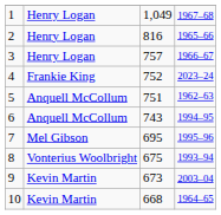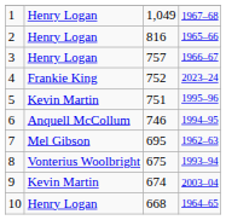 <table class="wikitable">
 <tr>
 </tr>
 <tr>
 <td>1</td>
 <td><a href='#'>Henry Logan</a></td>
 <td>1,049</td>
 <td style="font-size:80%;"><a href='#'>1967–68</a></td>
 </tr>
 <tr>
 <td>2</td>
 <td><a href='#'>Henry Logan</a></td>
 <td>816</td>
 <td style="font-size:80%;"><a href='#'>1965–66</a></td>
 </tr>
 <tr>
 <td>3</td>
 <td><a href='#'>Henry Logan</a></td>
 <td>757</td>
 <td style="font-size:80%;"><a href='#'>1966–67</a></td>
 </tr>
 <tr>
 <td>4</td>
 <td><a href='#'>Frankie King</a></td>
 <td>752</td>
 <td style="font-size:80%;"><a href='#'>2023–24</a></td>
 </tr>
 <tr>
 <td>5</td>
-<td><a href='#'>Anquell McCollum</a></td>
+<td><a href='#'>Kevin Martin</a></td>
 <td>751</td>
-<td style="font-size:80%;"><a href='#'>1962–63</a></td>
+<td style="font-size:80%;"><a href='#'>1995–96</a></td>
 </tr>
 <tr>
 <td>6</td>
 <td><a href='#'>Anquell McCollum</a></td>
-<td>743</td>
+<td>746</td>
 <td style="font-size:80%;"><a href='#'>1994–95</a></td>
 </tr>
 <tr>
 <td>7</td>
 <td><a href='#'>Mel Gibson</a></td>
 <td>695</td>
-<td style="font-size:80%;"><a href='#'>1995–96</a></td>
+<td style="font-size:80%;"><a href='#'>1962–63</a></td>
 </tr>
 <tr>
 <td>8</td>
 <td><a href='#'>Vonterius Woolbright</a></td>
 <td>675</td>
 <td style="font-size:80%;"><a href='#'>1993–94</a></td>
 </tr>
 <tr>
 <td>9</td>
 <td><a href='#'>Kevin Martin</a></td>
-<td>673</td>
+<td>674</td>
 <td style="font-size:80%;"><a href='#'>2003–04</a></td>
 </tr>
 <tr>
 <td>10</td>
-<td><a href='#'>Kevin Martin</a></td>
+<td><a href='#'>Henry Logan</a></td>
 <td>668</td>
 <td style="font-size:80%;"><a href='#'>1964–65</a></td>
 </tr>
 </table>
